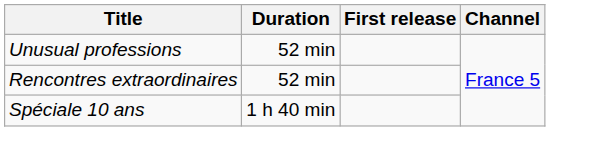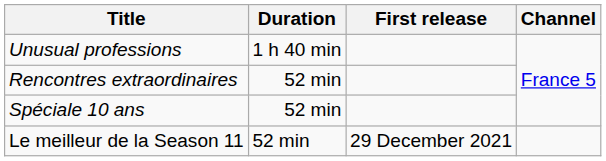 <table class="wikitable center">
 <tr>
 <th>Title</th>
 <th>Duration</th>
 <th>First release</th>
 <th>Channel</th>
 </tr>
 <tr>
 <td><em>Unusual professions</em></td>
-<td align="right">52 min</td>
+<td align="right">1 h 40 min</td>
 <td></td>
 <td rowspan="3"><a href='#'>France 5</a></td>
 </tr>
 <tr>
 <td><em>Rencontres extraordinaires</em></td>
 <td align="right">52 min</td>
 <td></td>
 </tr>
 <tr>
 <td><em>Spéciale 10 ans</em></td>
-<td align="right">1 h 40 min</td>
+<td align="right">52 min</td>
+<td></td>
+</tr>
+<tr>
+<td>Le meilleur de la Season 11</td>
+<td>52 min</td>
+<td>29 December 2021</td>
 <td></td>
 </tr>
 </table>
